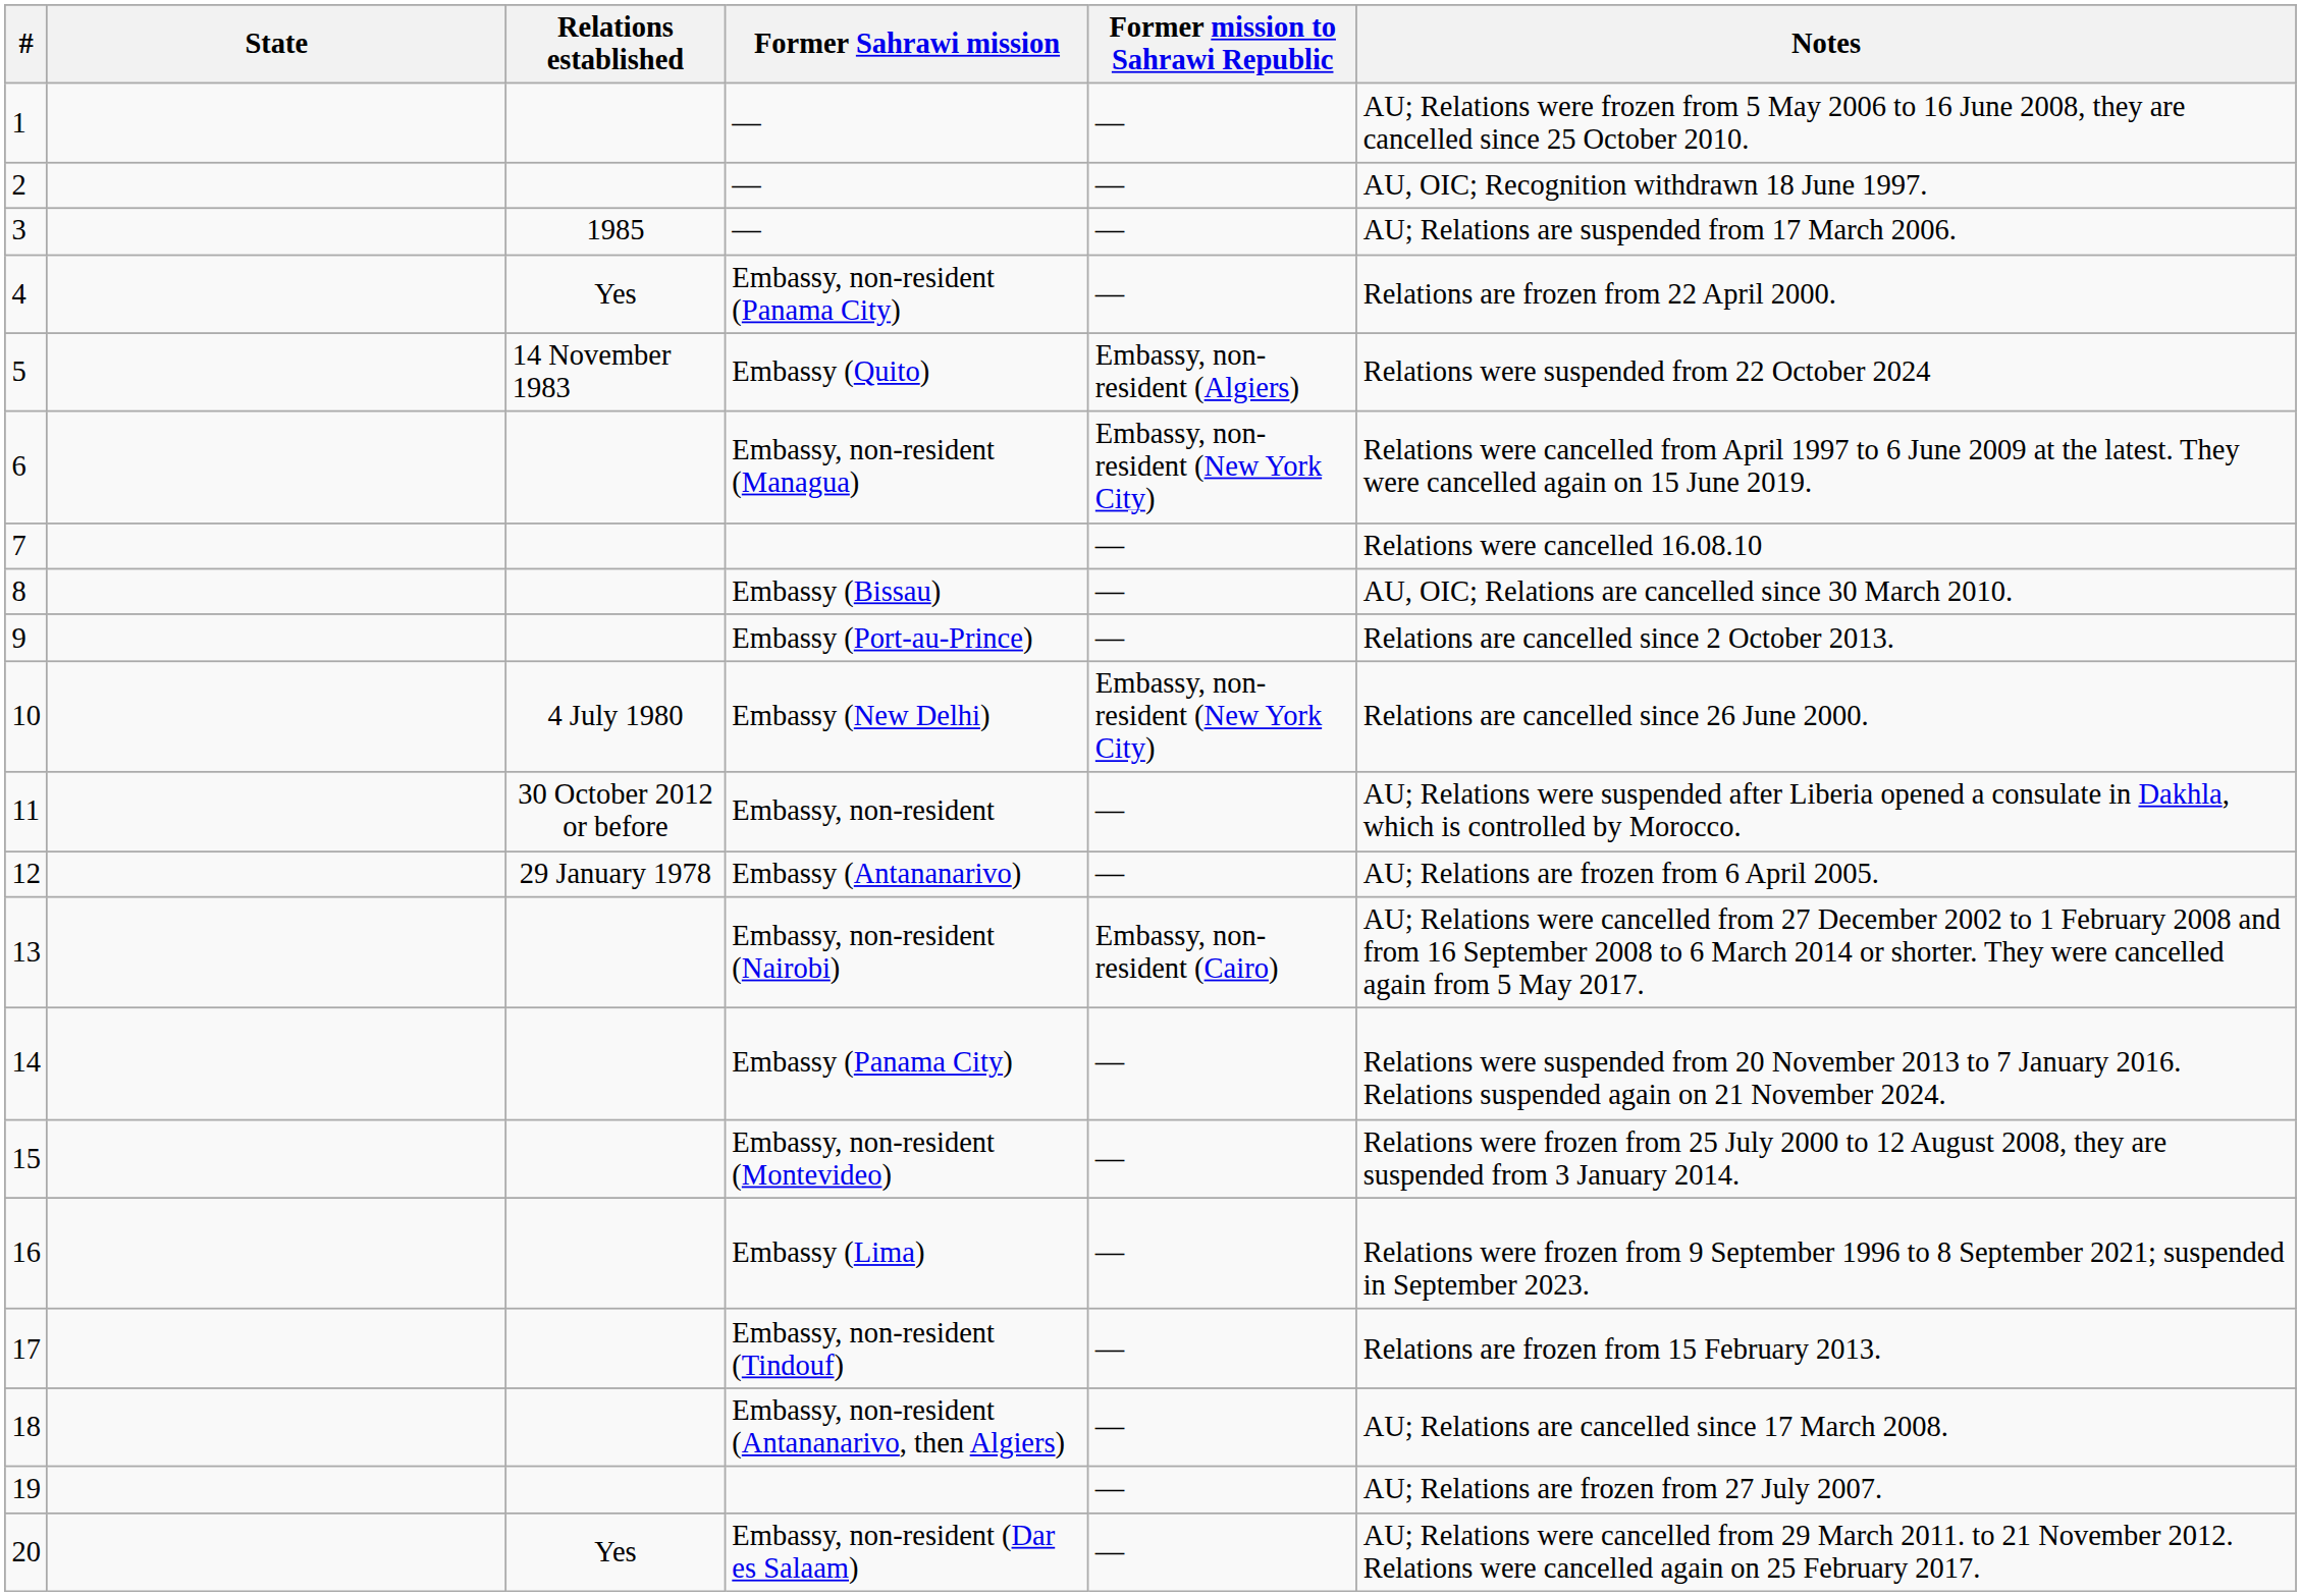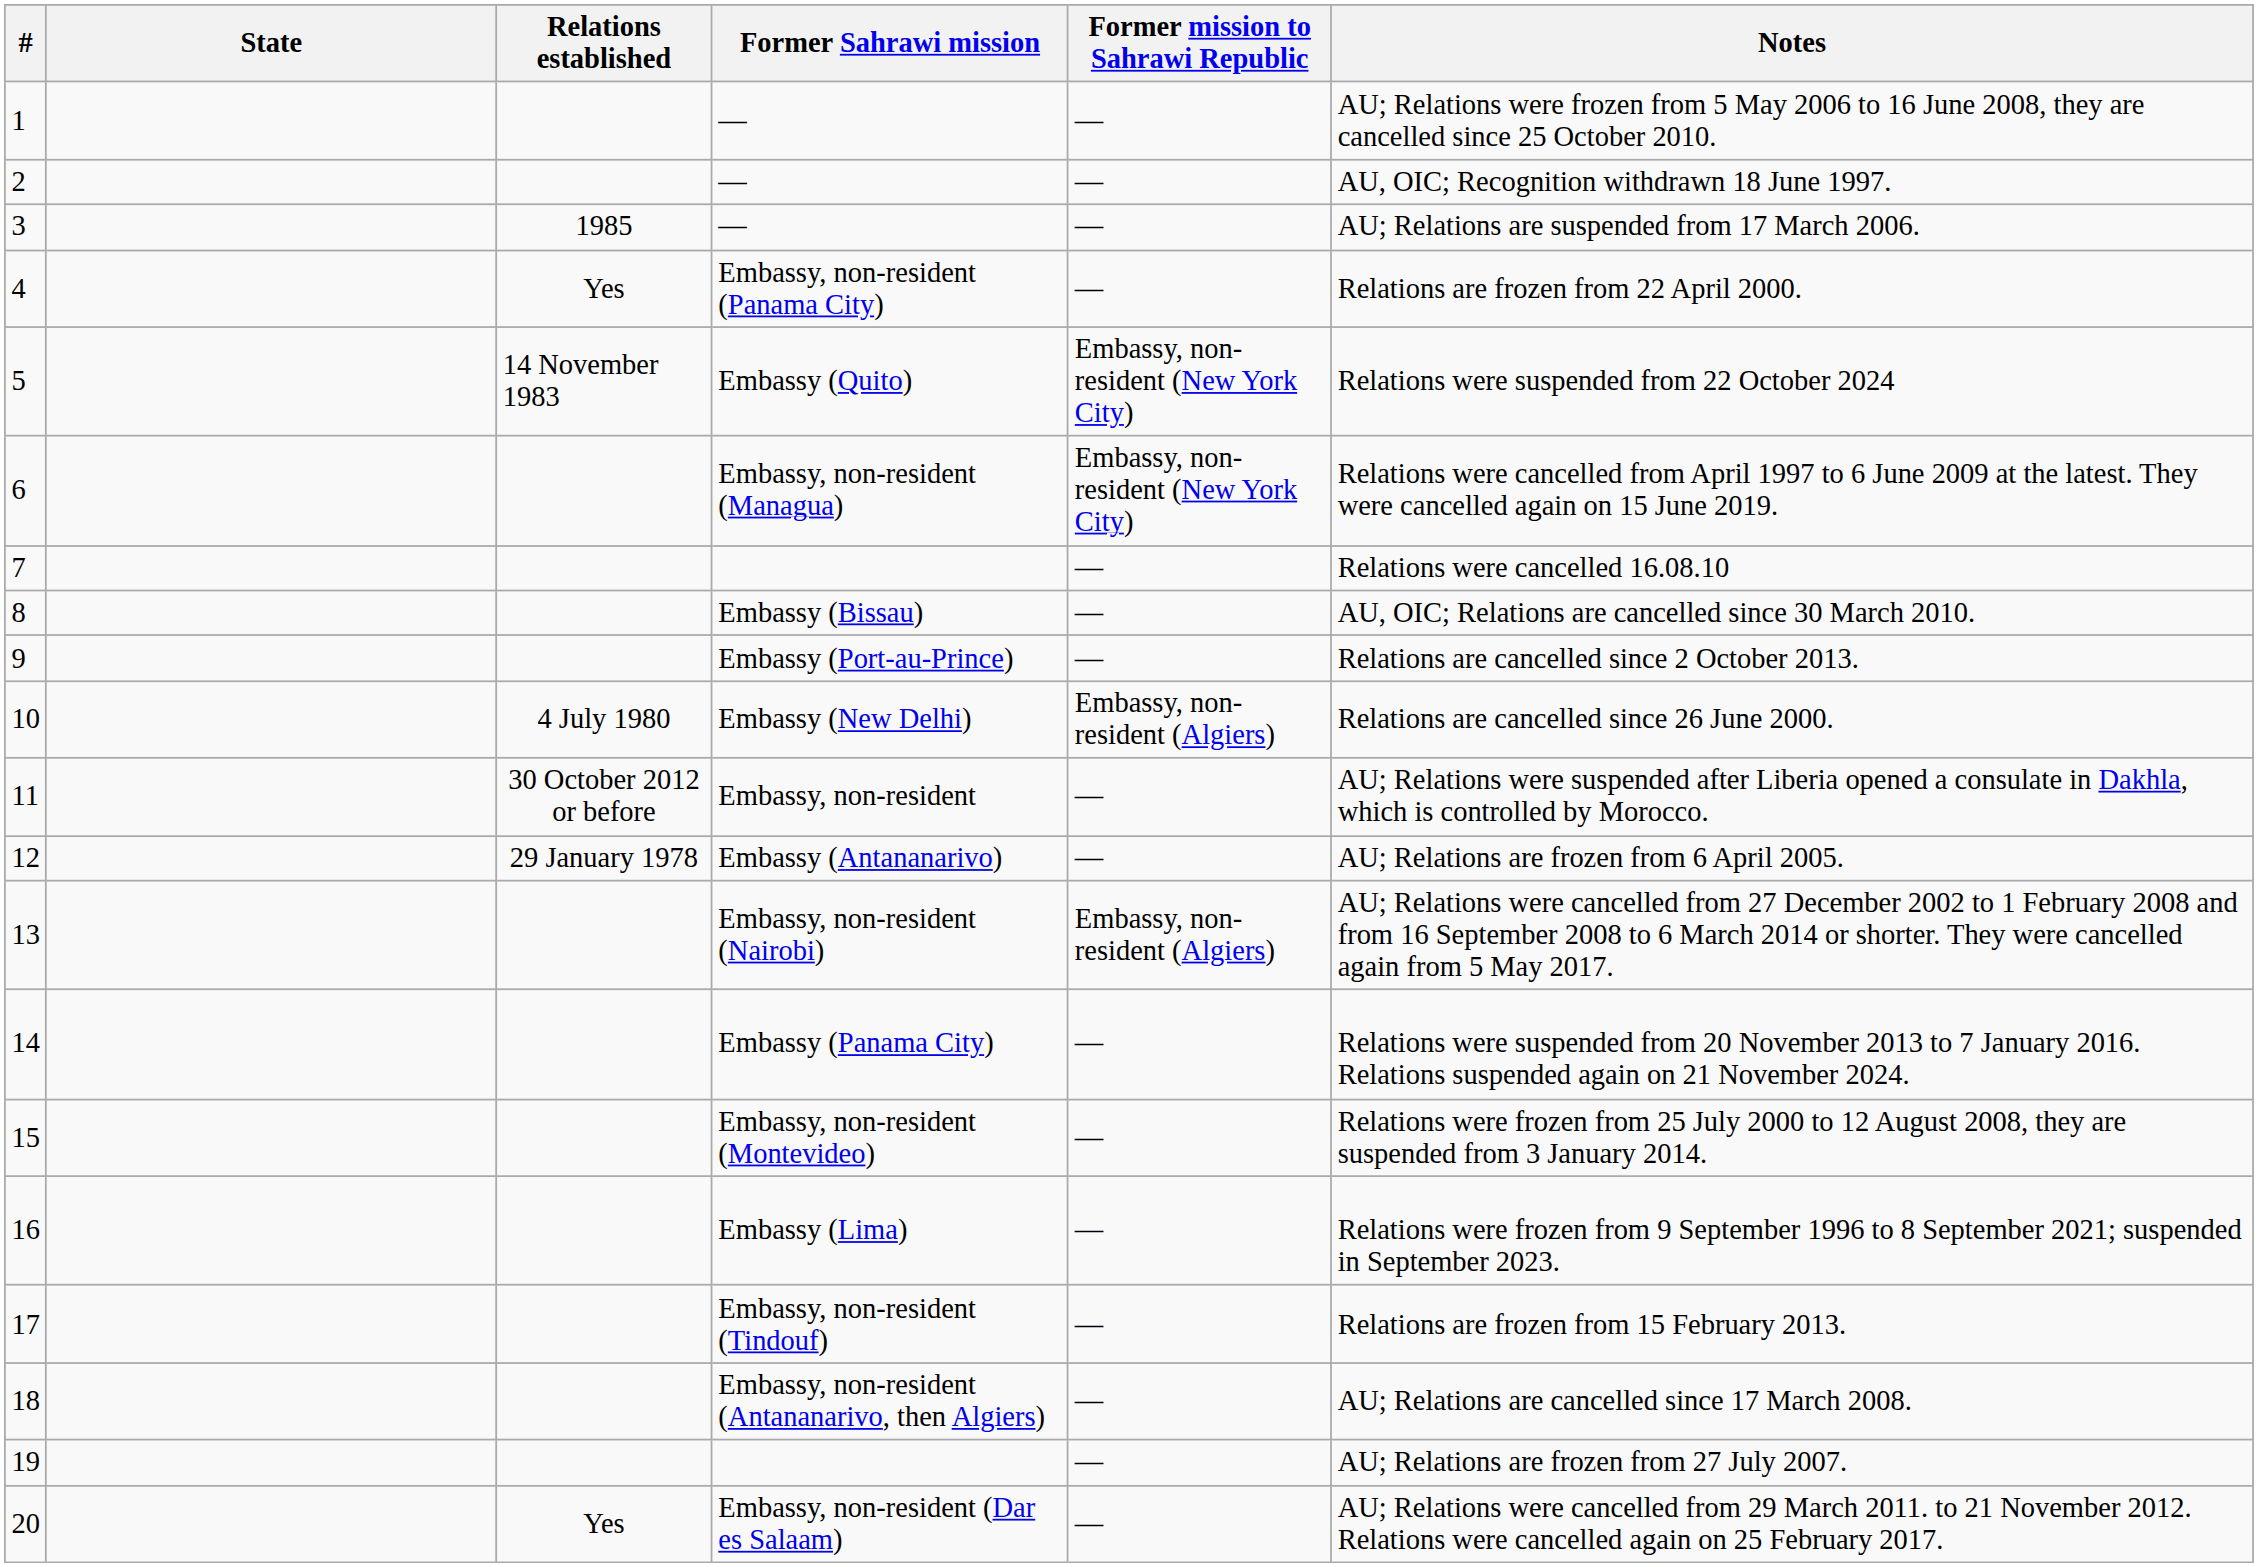 <table class="wikitable sortable" style="width:100%; margin:auto;">
 <tr>
 <th>#</th>
 <th width=20%>State</th>
 <th>Relations established</th>
 <th>Former <a href='#'>Sahrawi mission</a></th>
 <th>Former <a href='#'>mission to Sahrawi Republic</a></th>
 <th>Notes</th>
 </tr>
 <tr>
 <td>1</td>
 <td></td>
 <td align="center"></td>
 <td>—</td>
 <td>—</td>
 <td>AU; Relations were frozen from 5 May 2006 to 16 June 2008, they are cancelled since 25 October 2010.</td>
 </tr>
 <tr>
 <td>2</td>
 <td></td>
 <td align="center"></td>
 <td>—</td>
 <td>—</td>
 <td>AU, OIC; Recognition withdrawn 18 June 1997.</td>
 </tr>
 <tr>
 <td>3</td>
 <td></td>
 <td align="center">1985</td>
 <td>—</td>
 <td>—</td>
 <td>AU; Relations are suspended from 17 March 2006.<br></td>
 </tr>
 <tr>
 <td>4</td>
 <td></td>
 <td align="center">Yes</td>
 <td>Embassy, non-resident (<a href='#'>Panama City</a>)</td>
 <td>—</td>
 <td>Relations are frozen from 22 April 2000.</td>
 </tr>
 <tr>
 <td>5</td>
 <td></td>
 <td>14 November 1983</td>
 <td>Embassy (<a href='#'>Quito</a>)</td>
-<td>Embassy, non-resident (<a href='#'>Algiers</a>)</td>
+<td>Embassy, non-resident (<a href='#'>New York City</a>)</td>
 <td>Relations were suspended from 22 October 2024</td>
 </tr>
 <tr>
 <td>6</td>
 <td></td>
 <td align="center"></td>
 <td>Embassy, non-resident (<a href='#'>Managua</a>)</td>
 <td>Embassy, non-resident (<a href='#'>New York City</a>)</td>
 <td>Relations were cancelled from April 1997 to 6 June 2009 at the latest. They were cancelled again on 15 June 2019.</td>
 </tr>
 <tr>
 <td>7</td>
 <td></td>
 <td align="center"></td>
 <td></td>
 <td>—</td>
 <td>Relations were cancelled 16.08.10</td>
 </tr>
 <tr>
 <td>8</td>
 <td></td>
 <td align="center"></td>
 <td>Embassy (<a href='#'>Bissau</a>)</td>
 <td>—</td>
 <td>AU, OIC; Relations are cancelled since 30 March 2010.</td>
 </tr>
 <tr>
 <td>9</td>
 <td></td>
 <td align="center"></td>
 <td>Embassy (<a href='#'>Port-au-Prince</a>)</td>
 <td>—</td>
 <td>Relations are cancelled since 2 October 2013.</td>
 </tr>
 <tr>
 <td>10</td>
 <td></td>
 <td align="center">4 July 1980</td>
 <td>Embassy (<a href='#'>New Delhi</a>)</td>
-<td>Embassy, non-resident (<a href='#'>New York City</a>)</td>
+<td>Embassy, non-resident (<a href='#'>Algiers</a>)</td>
 <td>Relations are cancelled since 26 June 2000.</td>
 </tr>
 <tr>
 <td>11</td>
 <td></td>
 <td align="center">30 October 2012 or before</td>
 <td>Embassy, non-resident</td>
 <td>—</td>
 <td>AU; Relations were suspended after Liberia opened a consulate in <a href='#'>Dakhla</a>, which is controlled by Morocco.</td>
 </tr>
 <tr>
 <td>12</td>
 <td></td>
 <td align="center">29 January 1978</td>
 <td>Embassy (<a href='#'>Antananarivo</a>)</td>
 <td>—</td>
 <td>AU; Relations are frozen from 6 April 2005.</td>
 </tr>
 <tr>
 <td>13</td>
 <td></td>
 <td align="center"></td>
 <td>Embassy, non-resident (<a href='#'>Nairobi</a>)</td>
-<td>Embassy, non-resident (<a href='#'>Cairo</a>)</td>
+<td>Embassy, non-resident (<a href='#'>Algiers</a>)</td>
 <td>AU; Relations were cancelled from 27 December 2002 to 1 February 2008 and from 16 September 2008 to 6 March 2014 or shorter. They were cancelled again from 5 May 2017.<br></td>
 </tr>
 <tr>
 <td>14</td>
 <td></td>
 <td align="center"></td>
 <td>Embassy (<a href='#'>Panama City</a>)</td>
 <td>—</td>
 <td><br>Relations were suspended from 20 November 2013 to 7 January 2016. Relations suspended again on 21 November 2024.</td>
 </tr>
 <tr>
 <td>15</td>
 <td></td>
 <td align="center"></td>
 <td>Embassy, non-resident (<a href='#'>Montevideo</a>)</td>
 <td>—</td>
 <td>Relations were frozen from 25 July 2000 to 12 August 2008, they are suspended from 3 January 2014.</td>
 </tr>
 <tr>
 <td>16</td>
 <td></td>
 <td></td>
 <td>Embassy (<a href='#'>Lima</a>)</td>
 <td>—</td>
 <td><br>Relations were frozen from 9 September 1996 to 8 September 2021; suspended in September 2023.</td>
 </tr>
 <tr>
 <td>17</td>
 <td></td>
 <td align="center"></td>
 <td>Embassy, non-resident (<a href='#'>Tindouf</a>)</td>
 <td>—</td>
 <td>Relations are frozen from 15 February 2013.</td>
 </tr>
 <tr>
 <td>18</td>
 <td></td>
 <td align="center"></td>
 <td>Embassy, non-resident (<a href='#'>Antananarivo</a>, then <a href='#'>Algiers</a>)</td>
 <td>—</td>
 <td>AU; Relations are cancelled since 17 March 2008.</td>
 </tr>
 <tr>
 <td>19</td>
 <td></td>
 <td align="center"></td>
 <td></td>
 <td>—</td>
 <td>AU; Relations are frozen from 27 July 2007.</td>
 </tr>
 <tr>
 <td>20</td>
 <td></td>
 <td align="center">Yes</td>
 <td>Embassy, non-resident (<a href='#'>Dar es Salaam</a>)</td>
 <td>—</td>
 <td>AU; Relations were cancelled from 29 March 2011. to 21 November 2012. Relations were cancelled again on 25 February 2017.<br></td>
 </tr>
 </table>
